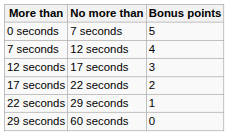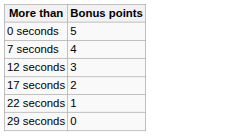 <table class="wikitable">
 <tr>
 <th>More than</th>
-<th>No more than</th>
 <th>Bonus points</th>
 </tr>
 <tr>
 <td>0 seconds</td>
-<td>7 seconds</td>
 <td>5</td>
 </tr>
 <tr>
 <td>7 seconds</td>
-<td>12 seconds</td>
 <td>4</td>
 </tr>
 <tr>
 <td>12 seconds</td>
-<td>17 seconds</td>
 <td>3</td>
 </tr>
 <tr>
 <td>17 seconds</td>
-<td>22 seconds</td>
 <td>2</td>
 </tr>
 <tr>
 <td>22 seconds</td>
-<td>29 seconds</td>
 <td>1</td>
 </tr>
 <tr>
 <td>29 seconds</td>
-<td>60 seconds</td>
 <td>0</td>
 </tr>
 </table>
